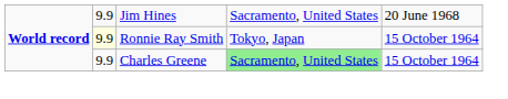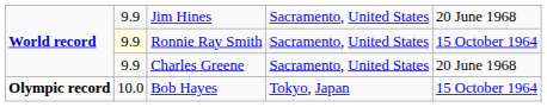 <table class="wikitable">
 <tr>
 <td rowspan=3><strong><a href='#'>World record</a></strong></td>
 <td align=center>9.9</td>
 <td> <a href='#'>Jim Hines</a></td>
 <td><a href='#'>Sacramento</a>, <a href='#'>United States</a></td>
 <td>20 June 1968</td>
 </tr>
 <tr>
 <td align=center style="background: lightyellow;">9.9</td>
 <td> <a href='#'>Ronnie Ray Smith</a></td>
-<td><a href='#'>Tokyo</a>, <a href='#'>Japan</a></td>
+<td><a href='#'>Sacramento</a>, <a href='#'>United States</a></td>
 <td><a href='#'>15 October 1964</a></td>
 </tr>
 <tr>
 <td align=center>9.9</td>
 <td> <a href='#'>Charles Greene</a></td>
-<td style="background: lightgreen;"><a href='#'>Sacramento</a>, <a href='#'>United States</a></td>
+<td><a href='#'>Sacramento</a>, <a href='#'>United States</a></td>
+<td>20 June 1968</td>
+</tr>
+<tr>
+<td><strong>Olympic record</strong></td>
+<td align=center>10.0</td>
+<td> <a href='#'>Bob Hayes</a></td>
+<td><a href='#'>Tokyo</a>, <a href='#'>Japan</a></td>
 <td><a href='#'>15 October 1964</a></td>
 </tr>
 </table>
